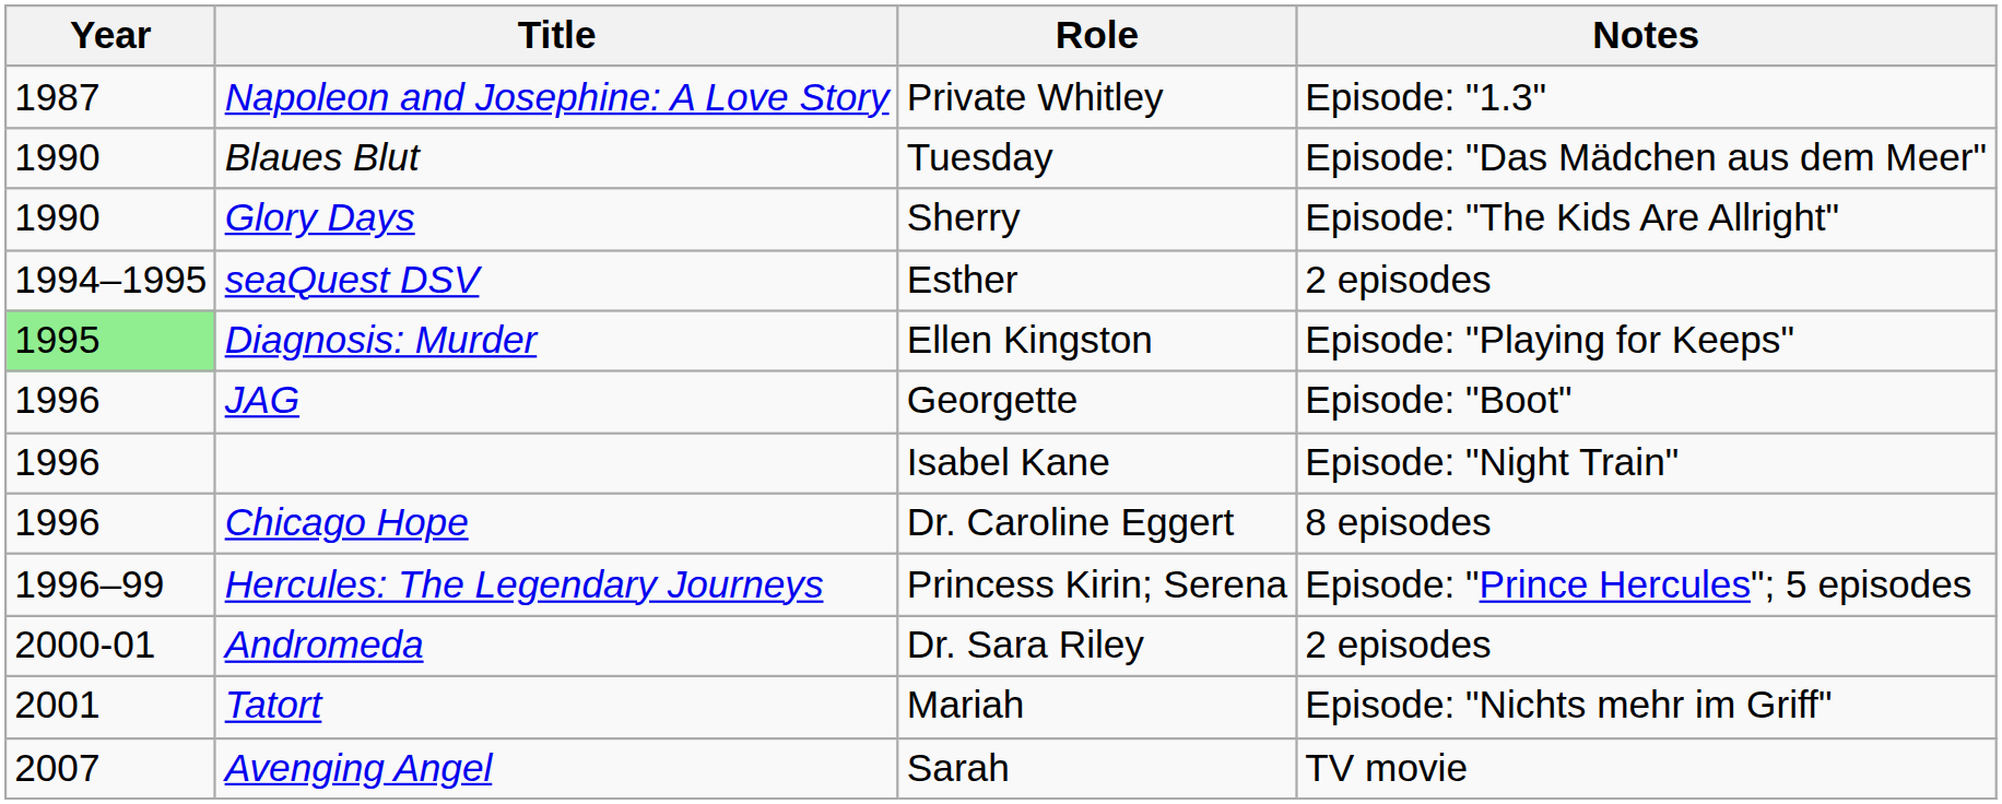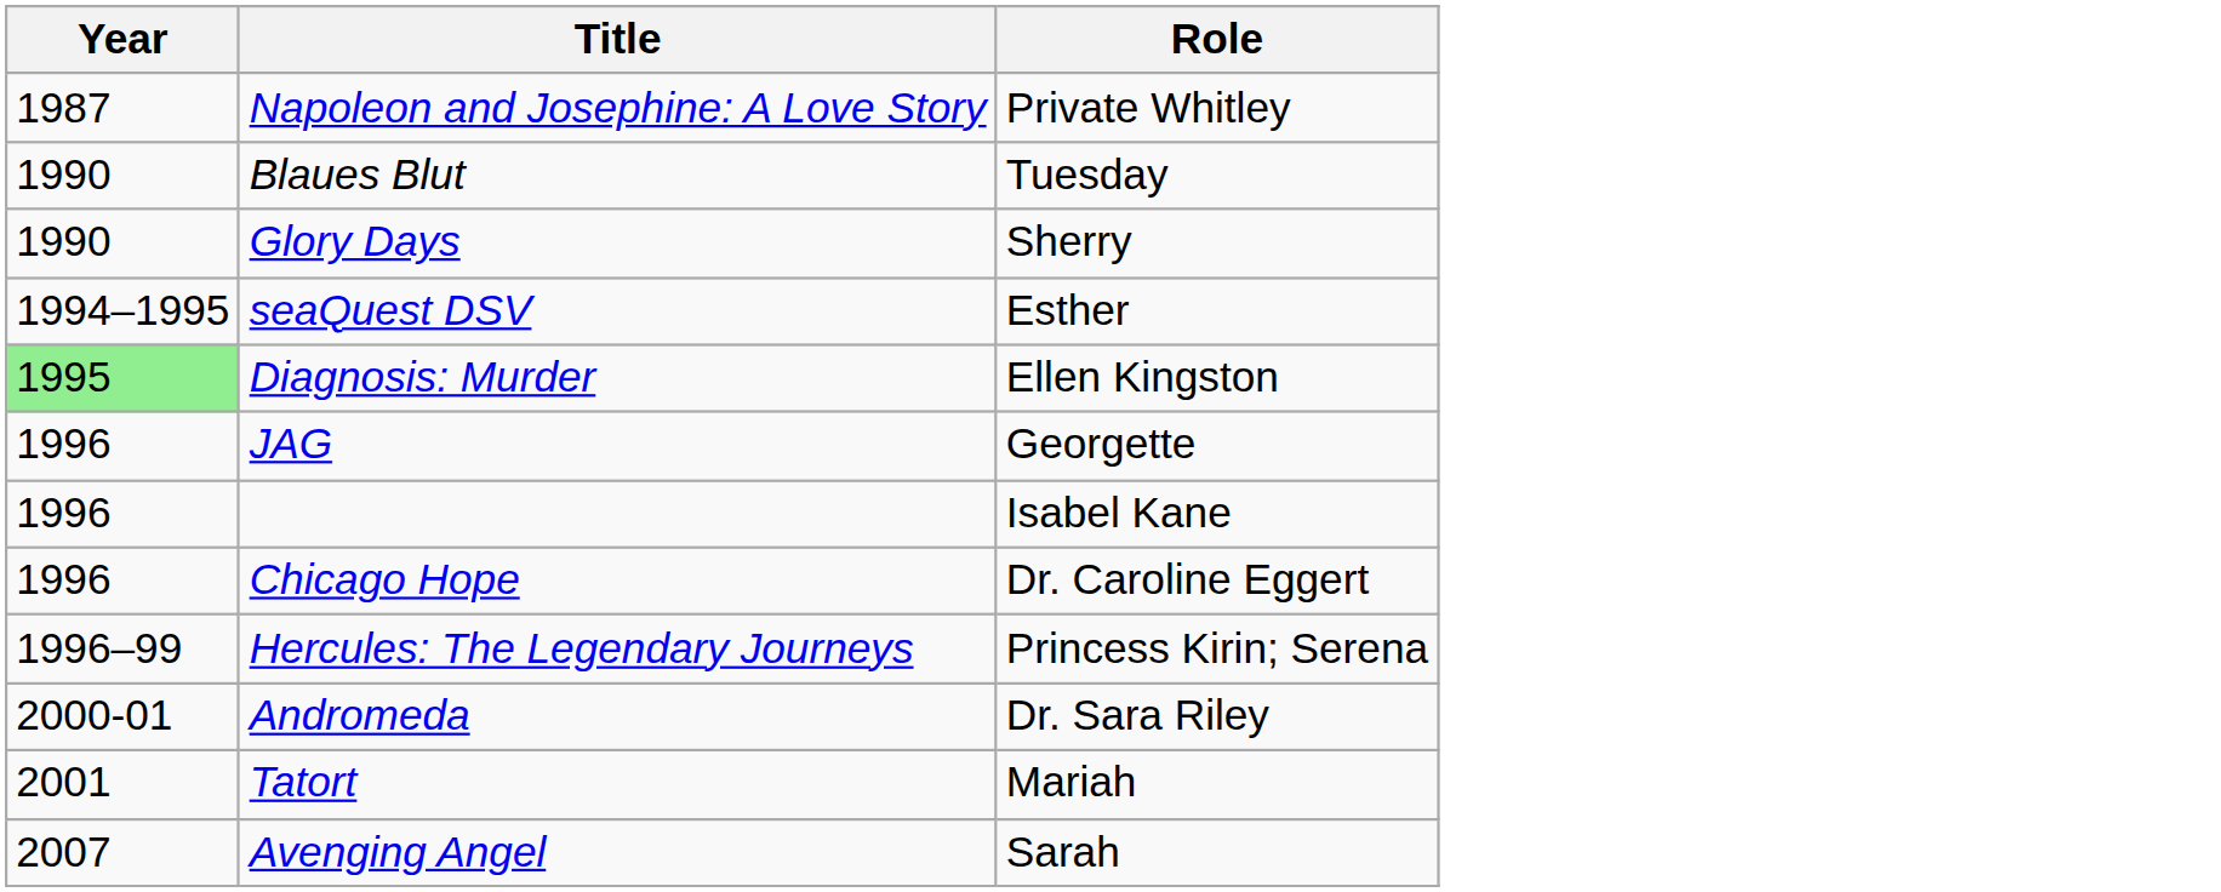 <table class="wikitable sortable">
 <tr>
 <th>Year</th>
 <th>Title</th>
 <th>Role</th>
-<th class="unsortable">Notes</th>
 </tr>
 <tr>
 <td>1987</td>
 <td><em><a href='#'>Napoleon and Josephine: A Love Story</a></em></td>
 <td>Private Whitley</td>
-<td>Episode: "1.3"</td>
 </tr>
 <tr>
 <td>1990</td>
 <td><em>Blaues Blut</em></td>
 <td>Tuesday</td>
-<td>Episode: "Das Mädchen aus dem Meer"</td>
 </tr>
 <tr>
 <td>1990</td>
 <td><em><a href='#'>Glory Days</a></em></td>
 <td>Sherry</td>
-<td>Episode: "The Kids Are Allright"</td>
 </tr>
 <tr>
 <td>1994–1995</td>
 <td><em><a href='#'>seaQuest DSV</a></em></td>
 <td>Esther</td>
-<td>2 episodes</td>
 </tr>
 <tr>
 <td style="background: lightgreen;">1995</td>
 <td><em><a href='#'>Diagnosis: Murder</a></em></td>
 <td>Ellen Kingston</td>
-<td>Episode: "Playing for Keeps"</td>
 </tr>
 <tr>
 <td>1996</td>
 <td><em><a href='#'>JAG</a></em></td>
 <td>Georgette</td>
-<td>Episode: "Boot"</td>
 </tr>
 <tr>
 <td>1996</td>
 <td><em></em></td>
 <td>Isabel Kane</td>
-<td>Episode: "Night Train"</td>
 </tr>
 <tr>
 <td>1996</td>
 <td><em><a href='#'>Chicago Hope</a></em></td>
 <td>Dr. Caroline Eggert</td>
-<td>8 episodes</td>
 </tr>
 <tr>
 <td>1996–99</td>
 <td><em><a href='#'>Hercules: The Legendary Journeys</a></em></td>
 <td>Princess Kirin; Serena</td>
-<td>Episode: "<a href='#'>Prince Hercules</a>"; 5 episodes</td>
 </tr>
 <tr>
 <td>2000-01</td>
 <td><em><a href='#'>Andromeda</a></em></td>
 <td>Dr. Sara Riley</td>
-<td>2 episodes</td>
 </tr>
 <tr>
 <td>2001</td>
 <td><em><a href='#'>Tatort</a></em></td>
 <td>Mariah</td>
-<td>Episode: "Nichts mehr im Griff"</td>
 </tr>
 <tr>
 <td>2007</td>
 <td><em><a href='#'>Avenging Angel</a></em></td>
 <td>Sarah</td>
-<td>TV movie</td>
 </tr>
 </table>
